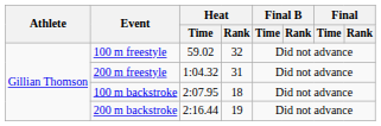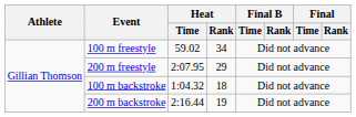 <table class=wikitable style="font-size:90%">
 <tr>
 <th rowspan="2">Athlete</th>
 <th rowspan="2">Event</th>
 <th colspan="2">Heat</th>
 <th colspan="2">Final B</th>
 <th colspan="2">Final</th>
 </tr>
 <tr style="font-size:95%">
 <th>Time</th>
 <th>Rank</th>
 <th>Time</th>
 <th>Rank</th>
 <th>Time</th>
 <th>Rank</th>
 </tr>
 <tr align=center>
 <td align=left rowspan=4><a href='#'>Gillian Thomson</a></td>
 <td align=left><a href='#'>100 m freestyle</a></td>
 <td>59.02</td>
-<td>32</td>
+<td>34</td>
 <td colspan=6>Did not advance</td>
 </tr>
 <tr align=center>
 <td align=left><a href='#'>200 m freestyle</a></td>
-<td>1:04.32</td>
-<td>31</td>
+<td>2:07.95</td>
+<td>29</td>
 <td colspan=6>Did not advance</td>
 </tr>
 <tr align=center>
 <td align=left><a href='#'>100 m backstroke</a></td>
-<td>2:07.95</td>
+<td>1:04.32</td>
 <td>18</td>
 <td colspan=6>Did not advance</td>
 </tr>
 <tr align=center>
 <td align=left><a href='#'>200 m backstroke</a></td>
 <td>2:16.44</td>
 <td>19</td>
 <td colspan=6>Did not advance</td>
 </tr>
 </table>
